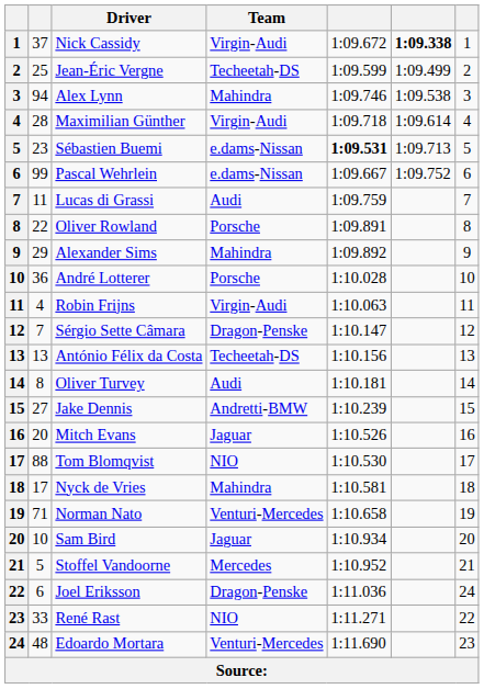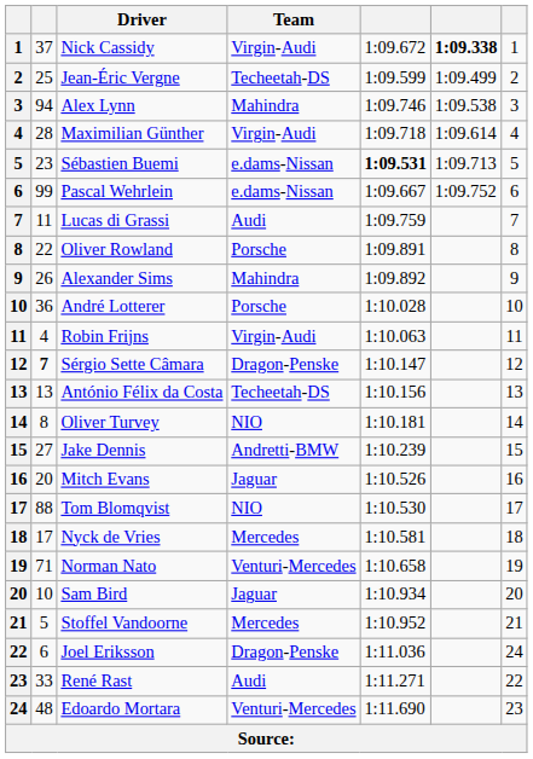 <table class="wikitable sortable" style="font-size: 85%">
 <tr>
 <th scope="col"></th>
 <th scope="col"></th>
 <th scope="col">Driver</th>
 <th scope="col">Team</th>
 <th scope="col"></th>
 <th scope="col"></th>
 <th scope="col"></th>
 </tr>
 <tr>
 <th scope="row">1</th>
 <td align="center">37</td>
 <td data-sort-value="CAS"> <a href='#'>Nick Cassidy</a></td>
 <td><a href='#'>Virgin</a>-<a href='#'>Audi</a></td>
 <td>1:09.672</td>
 <td><strong>1:09.338</strong></td>
 <td align="center">1</td>
 </tr>
 <tr>
 <th scope="row">2</th>
 <td align="center">25</td>
 <td data-sort-value="JEV"> <a href='#'>Jean-Éric Vergne</a></td>
 <td><a href='#'>Techeetah</a>-<a href='#'>DS</a></td>
 <td>1:09.599</td>
 <td>1:09.499</td>
 <td align="center">2</td>
 </tr>
 <tr>
 <th scope="row">3</th>
 <td align="center">94</td>
 <td data-sort-value="LYN"> <a href='#'>Alex Lynn</a></td>
 <td><a href='#'>Mahindra</a></td>
 <td>1:09.746</td>
 <td>1:09.538</td>
 <td align="center">3</td>
 </tr>
 <tr>
 <th scope="row">4</th>
 <td align="center">28</td>
 <td data-sort-value="GUE"> <a href='#'>Maximilian Günther</a></td>
 <td><a href='#'>Virgin</a>-<a href='#'>Audi</a></td>
 <td>1:09.718</td>
 <td>1:09.614</td>
 <td align="center">4</td>
 </tr>
 <tr>
 <th scope="row">5</th>
 <td align="center">23</td>
 <td data-sort-value="BUE"> <a href='#'>Sébastien Buemi</a></td>
 <td><a href='#'>e.dams</a>-<a href='#'>Nissan</a></td>
 <td><strong>1:09.531</strong></td>
 <td>1:09.713</td>
 <td align="center">5</td>
 </tr>
 <tr>
 <th scope="row">6</th>
 <td align="center">99</td>
 <td data-sort-value="WEH"> <a href='#'>Pascal Wehrlein</a></td>
 <td><a href='#'>e.dams</a>-<a href='#'>Nissan</a></td>
 <td>1:09.667</td>
 <td>1:09.752</td>
 <td align="center">6</td>
 </tr>
 <tr>
 <th scope="row">7</th>
 <td align="center">11</td>
 <td data-sort-value="DIG"> <a href='#'>Lucas di Grassi</a></td>
 <td><a href='#'>Audi</a></td>
 <td>1:09.759</td>
 <td></td>
 <td align="center">7</td>
 </tr>
 <tr>
 <th scope="row">8</th>
 <td align="center">22</td>
 <td data-sort-value="ROW"> <a href='#'>Oliver Rowland</a></td>
 <td><a href='#'>Porsche</a></td>
 <td>1:09.891</td>
 <td></td>
 <td align="center">8</td>
 </tr>
 <tr>
 <th scope="row">9</th>
-<td align="center">29</td>
+<td align="center">26</td>
 <td data-sort-value="SIM"> <a href='#'>Alexander Sims</a></td>
 <td><a href='#'>Mahindra</a></td>
 <td>1:09.892</td>
 <td></td>
 <td align="center">9</td>
 </tr>
 <tr>
 <th scope="row">10</th>
 <td align="center">36</td>
 <td data-sort-value="LOT"> <a href='#'>André Lotterer</a></td>
 <td><a href='#'>Porsche</a></td>
 <td>1:10.028</td>
 <td></td>
 <td align="center">10</td>
 </tr>
 <tr>
 <th scope="row">11</th>
 <td align="center">4</td>
 <td data-sort-value="FRI"> <a href='#'>Robin Frijns</a></td>
 <td><a href='#'>Virgin</a>-<a href='#'>Audi</a></td>
 <td>1:10.063</td>
 <td></td>
 <td align="center">11</td>
 </tr>
 <tr>
 <th scope="row">12</th>
-<td align="center">7</td>
+<td align="center"><strong>7</strong></td>
 <td data-sort-value="SET"> <a href='#'>Sérgio Sette Câmara</a></td>
 <td><a href='#'>Dragon</a>-<a href='#'>Penske</a></td>
 <td>1:10.147</td>
 <td></td>
 <td align="center">12</td>
 </tr>
 <tr>
 <th scope="row">13</th>
 <td align="center">13</td>
 <td data-sort-value="DAC"> <a href='#'>António Félix da Costa</a></td>
 <td><a href='#'>Techeetah</a>-<a href='#'>DS</a></td>
 <td>1:10.156</td>
 <td></td>
 <td align="center">13</td>
 </tr>
 <tr>
 <th scope="row">14</th>
 <td align="center">8</td>
 <td data-sort-value="TUR"> <a href='#'>Oliver Turvey</a></td>
-<td><a href='#'>Audi</a></td>
+<td><a href='#'>NIO</a></td>
 <td>1:10.181</td>
 <td></td>
 <td align="center">14</td>
 </tr>
 <tr>
 <th scope="row">15</th>
 <td align="center">27</td>
 <td data-sort-value="DEN"> <a href='#'>Jake Dennis</a></td>
 <td><a href='#'>Andretti</a>-<a href='#'>BMW</a></td>
 <td>1:10.239</td>
 <td></td>
 <td align="center">15</td>
 </tr>
 <tr>
 <th scope="row">16</th>
 <td align="center">20</td>
 <td data-sort-value="EVA"> <a href='#'>Mitch Evans</a></td>
 <td><a href='#'>Jaguar</a></td>
 <td>1:10.526</td>
 <td></td>
 <td align="center">16</td>
 </tr>
 <tr>
 <th scope="row">17</th>
 <td align="center">88</td>
 <td data-sort-value="BLO"> <a href='#'>Tom Blomqvist</a></td>
 <td><a href='#'>NIO</a></td>
 <td>1:10.530</td>
 <td></td>
 <td align="center">17</td>
 </tr>
 <tr>
 <th scope="row">18</th>
 <td align="center">17</td>
 <td data-sort-value="DEV"> <a href='#'>Nyck de Vries</a></td>
-<td><a href='#'>Mahindra</a></td>
+<td><a href='#'>Mercedes</a></td>
 <td>1:10.581</td>
 <td></td>
 <td align="center">18</td>
 </tr>
 <tr>
 <th scope="row">19</th>
 <td align="center">71</td>
 <td data-sort-value="NAT"> <a href='#'>Norman Nato</a></td>
 <td><a href='#'>Venturi</a>-<a href='#'>Mercedes</a></td>
 <td>1:10.658</td>
 <td></td>
 <td align="center">19</td>
 </tr>
 <tr>
 <th scope="row">20</th>
 <td align="center">10</td>
 <td data-sort-value="BIR"> <a href='#'>Sam Bird</a></td>
 <td><a href='#'>Jaguar</a></td>
 <td>1:10.934</td>
 <td></td>
 <td align="center">20</td>
 </tr>
 <tr>
 <th scope="row">21</th>
 <td align="center">5</td>
 <td data-sort-value="VAN"> <a href='#'>Stoffel Vandoorne</a></td>
 <td><a href='#'>Mercedes</a></td>
 <td>1:10.952</td>
 <td></td>
 <td align="center">21</td>
 </tr>
 <tr>
 <th scope="row">22</th>
 <td align="center">6</td>
 <td data-sort-value="ERI"> <a href='#'>Joel Eriksson</a></td>
 <td><a href='#'>Dragon</a>-<a href='#'>Penske</a></td>
 <td>1:11.036</td>
 <td></td>
 <td align="center">24</td>
 </tr>
 <tr>
 <th scope="row">23</th>
 <td align="center">33</td>
 <td data-sort-value="RAS"> <a href='#'>René Rast</a></td>
-<td><a href='#'>NIO</a></td>
+<td><a href='#'>Audi</a></td>
 <td>1:11.271</td>
 <td></td>
 <td align="center">22</td>
 </tr>
 <tr>
 <th scope="row">24</th>
 <td align="center">48</td>
 <td data-sort-value="MOR"> <a href='#'>Edoardo Mortara</a></td>
 <td><a href='#'>Venturi</a>-<a href='#'>Mercedes</a></td>
 <td>1:11.690</td>
 <td></td>
 <td align="center">23</td>
 </tr>
 <tr>
 <th colspan="7">Source:</th>
 </tr>
 </table>
